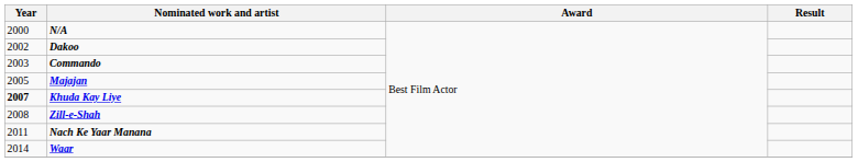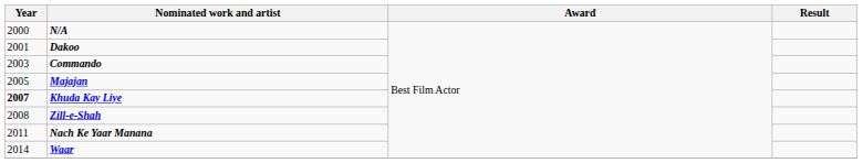 <table class="wikitable" width=100%>
 <tr>
 <th width=5%>Year</th>
 <th width=40%>Nominated work and artist</th>
 <th width=45%>Award</th>
 <th width=10%>Result</th>
 </tr>
 <tr>
 <td>2000</td>
 <td><strong><em>N/A</em></strong></td>
 <td rowspan="8">Best Film Actor</td>
 <td></td>
 </tr>
 <tr>
-<td>2002</td>
+<td>2001</td>
 <td><strong><em>Dakoo</em></strong></td>
 <td></td>
 </tr>
 <tr>
 <td>2003</td>
 <td><strong><em>Commando</em></strong></td>
 <td></td>
 </tr>
 <tr>
 <td>2005</td>
 <td><strong><em><a href='#'>Majajan</a></em></strong></td>
 <td></td>
 </tr>
 <tr>
 <td><strong>2007</strong></td>
 <td><strong><em><a href='#'>Khuda Kay Liye</a></em></strong></td>
 <td></td>
 </tr>
 <tr>
 <td>2008</td>
 <td><strong><em><a href='#'>Zill-e-Shah</a></em></strong></td>
 <td></td>
 </tr>
 <tr>
 <td>2011</td>
 <td><strong><em>Nach Ke Yaar Manana</em></strong></td>
 <td></td>
 </tr>
 <tr>
 <td>2014</td>
 <td><strong><em><a href='#'>Waar</a></em></strong></td>
 <td></td>
 </tr>
 <tr>
 </tr>
 </table>
